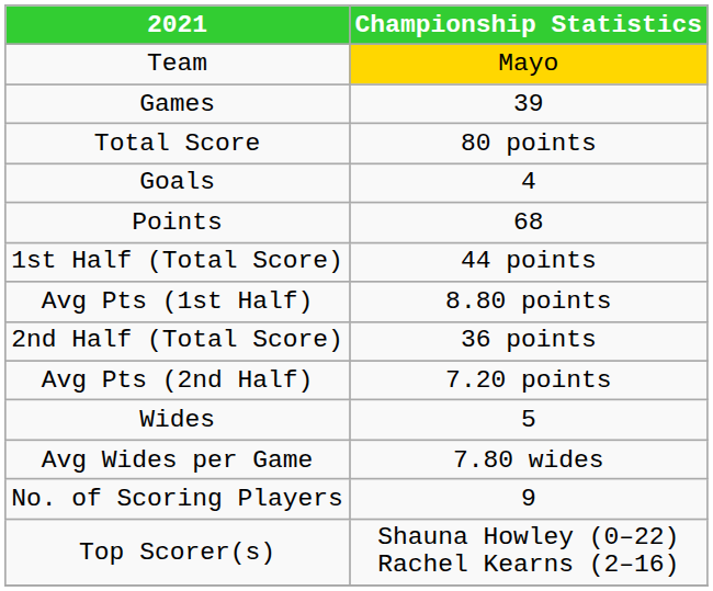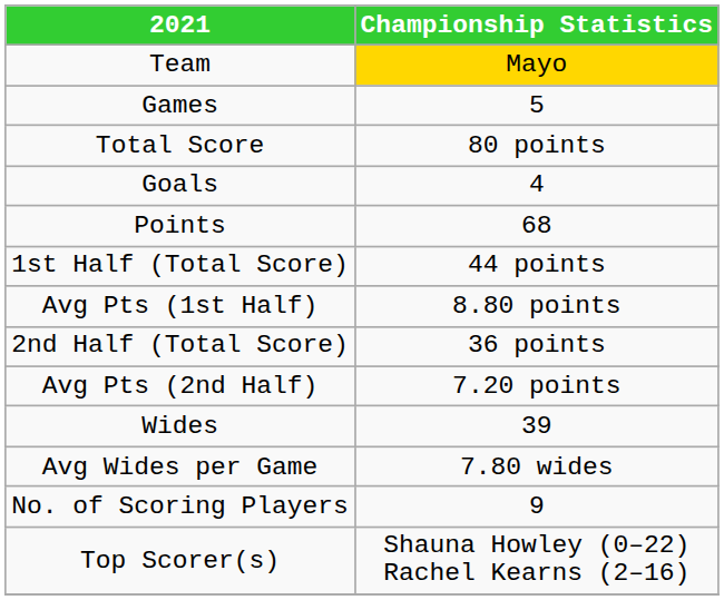 <table class="wikitable" border="2" style="text-align:center; float:center; font-size:105%">
 <tr>
 <th style=background:#32CD32;color:white;>2021</th>
 <th style=background:#32CD32;color:white;>Championship Statistics</th>
 </tr>
 <tr>
 <td>Team</td>
 <td style="background: gold;">Mayo</td>
 </tr>
 <tr>
 <td>Games</td>
-<td>39</td>
+<td>5</td>
 </tr>
 <tr>
 <td>Total Score</td>
 <td>80 points</td>
 </tr>
 <tr>
 <td>Goals</td>
 <td>4</td>
 </tr>
 <tr>
 <td>Points</td>
 <td>68</td>
 </tr>
 <tr>
 <td>1st Half (Total Score)</td>
 <td>44 points</td>
 </tr>
 <tr>
 <td>Avg Pts (1st Half)</td>
 <td>8.80 points</td>
 </tr>
 <tr>
 <td>2nd Half (Total Score)</td>
 <td>36 points</td>
 </tr>
 <tr>
 <td>Avg Pts (2nd Half)</td>
 <td>7.20 points</td>
 </tr>
 <tr>
 <td>Wides</td>
-<td>5</td>
+<td>39</td>
 </tr>
 <tr>
 <td>Avg Wides per Game</td>
 <td>7.80 wides</td>
 </tr>
 <tr>
 <td>No. of Scoring Players</td>
 <td>9</td>
 </tr>
 <tr>
 <td>Top Scorer(s)</td>
 <td>Shauna Howley (0–22)<br>Rachel Kearns (2–16)</td>
 </tr>
 <tr>
 </tr>
 </table>
